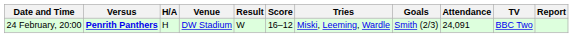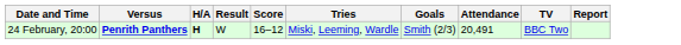 <table class="wikitable" style="font-size:85%;">
 <tr>
 <th>Date and Time</th>
 <th>Versus</th>
 <th>H/A</th>
-<th>Venue</th>
 <th>Result</th>
 <th>Score</th>
 <th>Tries</th>
 <th>Goals</th>
 <th>Attendance</th>
 <th>TV</th>
 <th>Report</th>
 </tr>
 <tr style="background:#ddffdd;">
 <td>24 February, 20:00</td>
 <td><strong> <a href='#'>Penrith Panthers</a></strong></td>
-<td>H</td>
-<td><a href='#'>DW Stadium</a></td>
+<td><strong>H</strong></td>
 <td>W</td>
 <td>16–12</td>
 <td><a href='#'>Miski</a>, <a href='#'>Leeming</a>, <a href='#'>Wardle</a></td>
 <td><a href='#'>Smith</a> (2/3)</td>
-<td>24,091</td>
+<td>20,491</td>
 <td><a href='#'>BBC Two</a></td>
 <td></td>
 </tr>
 </table>
